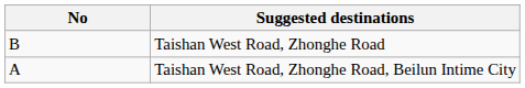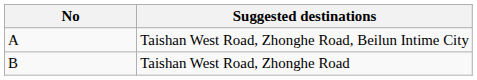 <table class="wikitable" style="margin-bottom: 10px;">
 <tr>
 <th width="135px">No</th>
 <th>Suggested destinations</th>
 </tr>
 <tr>
+<td>A</td>
+<td>Taishan West Road, Zhonghe Road, Beilun Intime City</td>
+</tr>
+<tr>
 <td>B</td>
 <td>Taishan West Road, Zhonghe Road</td>
 </tr>
-<tr>
-<td>A</td>
-<td>Taishan West Road, Zhonghe Road, Beilun Intime City</td>
-</tr>
 </table>
